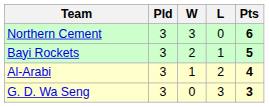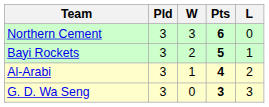 <table class=wikitable style="text-align:center">
 <tr>
 <th width=180>Team</th>
 <th width=30>Pld</th>
 <th width=30>W</th>
+<th width=30>Pts</th>
 <th width=30>L</th>
-<th width=30>Pts</th>
 </tr>
 <tr bgcolor="#ccffcc">
 <td align="left"> <a href='#'>Northern Cement</a></td>
 <td>3</td>
 <td>3</td>
+<td><strong>6</strong></td>
 <td>0</td>
-<td><strong>6</strong></td>
 </tr>
 <tr bgcolor="#ccffcc">
 <td align="left"> <a href='#'>Bayi Rockets</a></td>
 <td>3</td>
 <td>2</td>
+<td><strong>5</strong></td>
 <td>1</td>
-<td><strong>5</strong></td>
 </tr>
 <tr bgcolor="#ffffcc">
 <td align="left"> <a href='#'>Al-Arabi</a></td>
 <td>3</td>
 <td>1</td>
+<td><strong>4</strong></td>
 <td>2</td>
-<td><strong>4</strong></td>
 </tr>
 <tr bgcolor="#ffffcc">
 <td align="left"> <a href='#'>G. D. Wa Seng</a></td>
 <td>3</td>
 <td>0</td>
+<td><strong>3</strong></td>
 <td>3</td>
-<td><strong>3</strong></td>
 </tr>
 </table>
